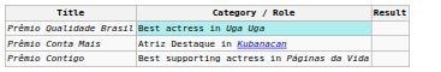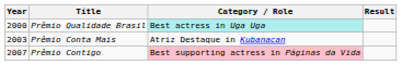 <table class="wikitable" style="font-size: 90%;">
 <tr>
+<th>Year</th>
 <th>Títle</th>
 <th>Category / Role</th>
 <th>Result</th>
 </tr>
 <tr>
+<td>2000</td>
 <td><em>Prêmio Qualidade Brasil</em></td>
 <td style="background: paleturquoise;">Best actress in <em>Uga Uga</em></td>
 <td></td>
 </tr>
 <tr>
+<td>2003</td>
 <td><em>Prêmio Conta Mais</em></td>
 <td>Atriz Destaque in <em><a href='#'>Kubanacan</a></em></td>
 <td></td>
 </tr>
 <tr>
+<td>2007</td>
 <td><em>Prêmio Contigo</em></td>
-<td>Best supporting actress in <em>Páginas da Vida</em></td>
+<td style="background: pink;">Best supporting actress in <em>Páginas da Vida</em></td>
 <td></td>
 </tr>
 </table>
